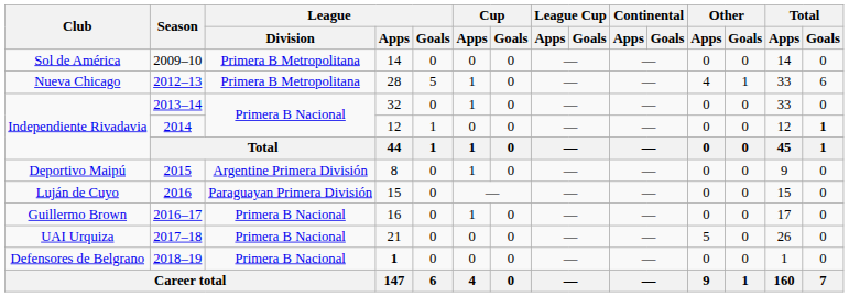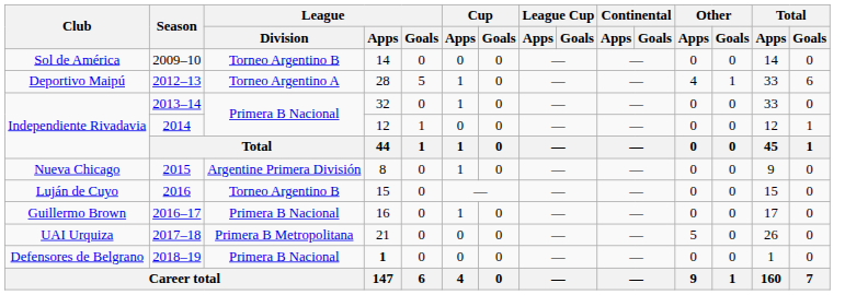 <table class="wikitable" style="text-align:center">
 <tr>
 <th rowspan="2">Club</th>
 <th rowspan="2">Season</th>
 <th colspan="3">League</th>
 <th colspan="2">Cup</th>
 <th colspan="2">League Cup</th>
 <th colspan="2">Continental</th>
 <th colspan="2">Other</th>
 <th colspan="2">Total</th>
 </tr>
 <tr>
 <th>Division</th>
 <th>Apps</th>
 <th>Goals</th>
 <th>Apps</th>
 <th>Goals</th>
 <th>Apps</th>
 <th>Goals</th>
 <th>Apps</th>
 <th>Goals</th>
 <th>Apps</th>
 <th>Goals</th>
 <th>Apps</th>
 <th>Goals</th>
 </tr>
 <tr>
 <td rowspan="1"><a href='#'>Sol de América</a></td>
 <td>2009–10</td>
-<td rowspan="1"><a href='#'>Primera B Metropolitana</a></td>
+<td rowspan="1"><a href='#'>Torneo Argentino B</a></td>
 <td>14</td>
 <td>0</td>
 <td>0</td>
 <td>0</td>
 <td colspan="2">—</td>
 <td colspan="2">—</td>
 <td>0</td>
 <td>0</td>
 <td>14</td>
 <td>0</td>
 </tr>
 <tr>
-<td rowspan="1"><a href='#'>Nueva Chicago</a></td>
+<td rowspan="1"><a href='#'>Deportivo Maipú</a></td>
 <td><a href='#'>2012–13</a></td>
-<td rowspan="1"><a href='#'>Primera B Metropolitana</a></td>
+<td rowspan="1"><a href='#'>Torneo Argentino A</a></td>
 <td>28</td>
 <td>5</td>
 <td>1</td>
 <td>0</td>
 <td colspan="2">—</td>
 <td colspan="2">—</td>
 <td>4</td>
 <td>1</td>
 <td>33</td>
 <td>6</td>
 </tr>
 <tr>
 <td rowspan="3"><a href='#'>Independiente Rivadavia</a></td>
 <td><a href='#'>2013–14</a></td>
 <td rowspan="2"><a href='#'>Primera B Nacional</a></td>
 <td>32</td>
 <td>0</td>
 <td>1</td>
 <td>0</td>
 <td colspan="2">—</td>
 <td colspan="2">—</td>
 <td>0</td>
 <td>0</td>
 <td>33</td>
 <td>0</td>
 </tr>
 <tr>
 <td><a href='#'>2014</a></td>
 <td>12</td>
 <td>1</td>
 <td>0</td>
 <td>0</td>
 <td colspan="2">—</td>
 <td colspan="2">—</td>
 <td>0</td>
 <td>0</td>
 <td>12</td>
-<td><strong>1</strong></td>
+<td>1</td>
 </tr>
 <tr>
 <th colspan="2">Total</th>
 <th>44</th>
 <th>1</th>
 <th>1</th>
 <th>0</th>
 <th colspan="2">—</th>
 <th colspan="2">—</th>
 <th>0</th>
 <th>0</th>
 <th>45</th>
 <th>1</th>
 </tr>
 <tr>
-<td rowspan="1"><a href='#'>Deportivo Maipú</a></td>
+<td rowspan="1"><a href='#'>Nueva Chicago</a></td>
 <td><a href='#'>2015</a></td>
 <td rowspan="1"><a href='#'>Argentine Primera División</a></td>
 <td>8</td>
 <td>0</td>
 <td>1</td>
 <td>0</td>
 <td colspan="2">—</td>
 <td colspan="2">—</td>
 <td>0</td>
 <td>0</td>
 <td>9</td>
 <td>0</td>
 </tr>
 <tr>
 <td rowspan="1"><a href='#'>Luján de Cuyo</a></td>
 <td><a href='#'>2016</a></td>
-<td rowspan="1"><a href='#'>Paraguayan Primera División</a></td>
+<td rowspan="1"><a href='#'>Torneo Argentino B</a></td>
 <td>15</td>
 <td>0</td>
 <td colspan="2">—</td>
 <td colspan="2">—</td>
 <td colspan="2">—</td>
 <td>0</td>
 <td>0</td>
 <td>15</td>
 <td>0</td>
 </tr>
 <tr>
 <td rowspan="1"><a href='#'>Guillermo Brown</a></td>
 <td><a href='#'>2016–17</a></td>
 <td rowspan="1"><a href='#'>Primera B Nacional</a></td>
 <td>16</td>
 <td>0</td>
 <td>1</td>
 <td>0</td>
 <td colspan="2">—</td>
 <td colspan="2">—</td>
 <td>0</td>
 <td>0</td>
 <td>17</td>
 <td>0</td>
 </tr>
 <tr>
 <td rowspan="1"><a href='#'>UAI Urquiza</a></td>
 <td><a href='#'>2017–18</a></td>
-<td rowspan="1"><a href='#'>Primera B Nacional</a></td>
+<td rowspan="1"><a href='#'>Primera B Metropolitana</a></td>
 <td>21</td>
 <td>0</td>
 <td>0</td>
 <td>0</td>
 <td colspan="2">—</td>
 <td colspan="2">—</td>
 <td>5</td>
 <td>0</td>
 <td>26</td>
 <td>0</td>
 </tr>
 <tr>
 <td rowspan="1"><a href='#'>Defensores de Belgrano</a></td>
 <td><a href='#'>2018–19</a></td>
 <td rowspan="1"><a href='#'>Primera B Nacional</a></td>
 <td><strong>1</strong></td>
 <td>0</td>
 <td>0</td>
 <td>0</td>
 <td colspan="2">—</td>
 <td colspan="2">—</td>
 <td>0</td>
 <td>0</td>
 <td>1</td>
 <td>0</td>
 </tr>
 <tr>
 <th colspan="3">Career total</th>
 <th>147</th>
 <th>6</th>
 <th>4</th>
 <th>0</th>
 <th colspan="2">—</th>
 <th colspan="2">—</th>
 <th>9</th>
 <th>1</th>
 <th>160</th>
 <th>7</th>
 </tr>
 </table>
